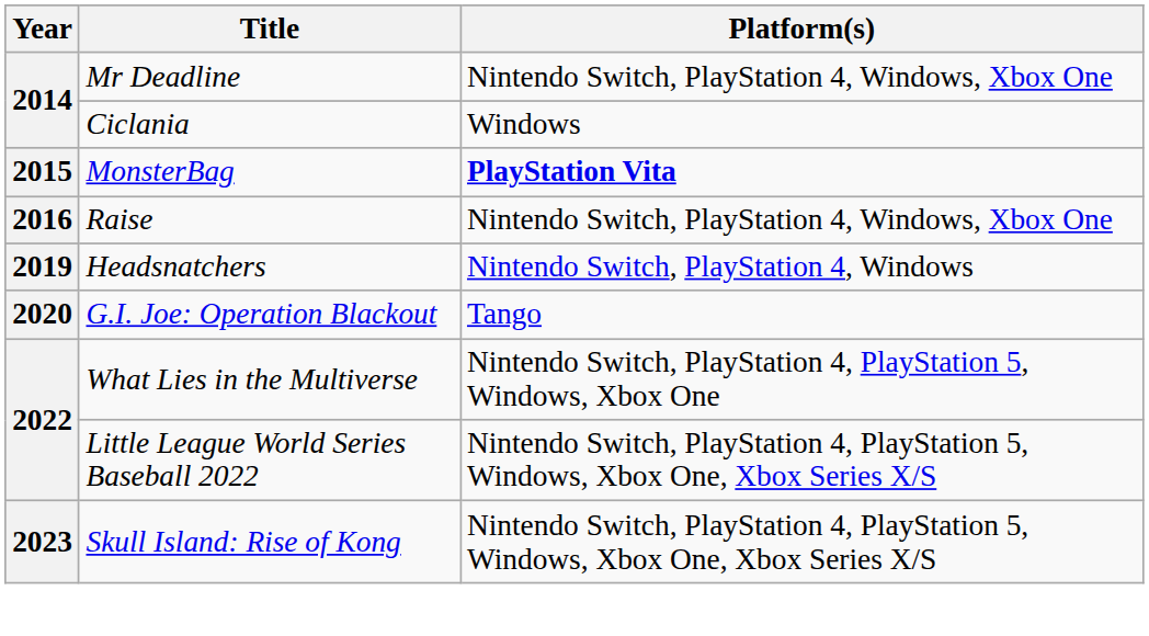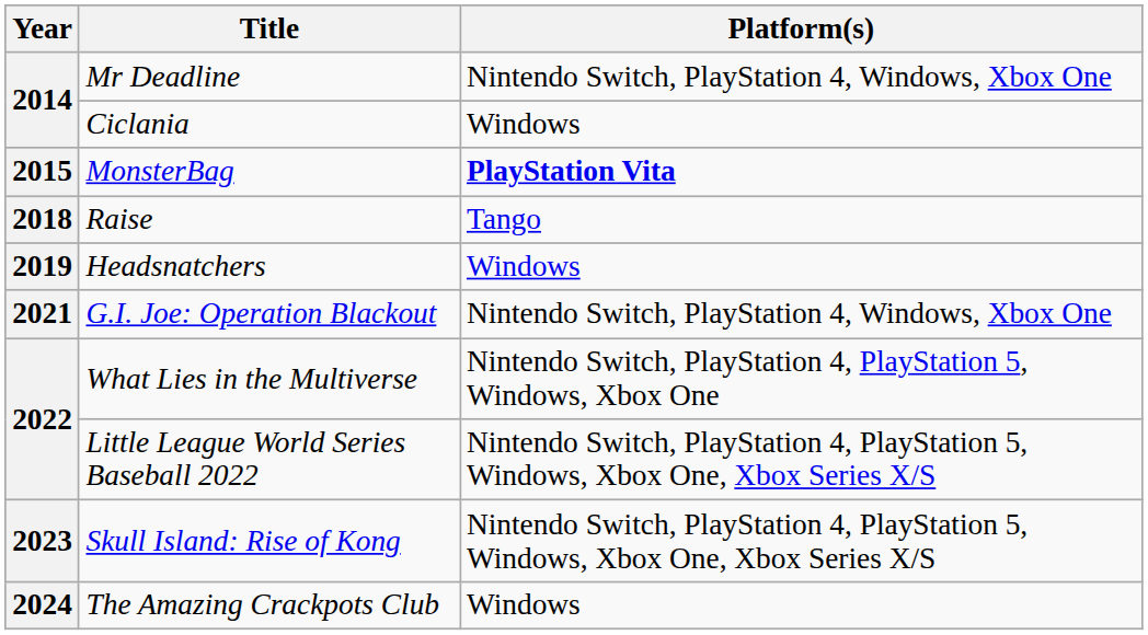 <table class="wikitable sortable plainrowheaders">
 <tr>
 <th scope="col">Year</th>
 <th scope="col">Title</th>
 <th scope="col">Platform(s)</th>
 </tr>
 <tr>
 <th scope="row" rowspan="2">2014</th>
 <td><em>Mr Deadline</em></td>
 <td>Nintendo Switch, PlayStation 4, Windows, <a href='#'>Xbox One</a></td>
 </tr>
 <tr>
 <td><em>Ciclania</em></td>
 <td>Windows</td>
 </tr>
 <tr>
 <th scope="row">2015</th>
 <td><em><a href='#'>MonsterBag</a></em></td>
 <td><strong><a href='#'>PlayStation Vita</a></strong></td>
 </tr>
 <tr>
-<th scope="row">2016</th>
+<th scope="row">2018</th>
 <td><em>Raise</em></td>
-<td>Nintendo Switch, PlayStation 4, Windows, <a href='#'>Xbox One</a></td>
+<td><a href='#'>Tango</a></td>
 </tr>
 <tr>
 <th scope="row">2019</th>
 <td><em>Headsnatchers</em></td>
-<td><a href='#'>Nintendo Switch</a>, <a href='#'>PlayStation 4</a>, Windows</td>
+<td><a href='#'>Windows</a></td>
 </tr>
 <tr>
-<th scope="row">2020</th>
+<th scope="row">2021</th>
 <td><em><a href='#'>G.I. Joe: Operation Blackout</a></em></td>
-<td><a href='#'>Tango</a></td>
+<td>Nintendo Switch, PlayStation 4, Windows, <a href='#'>Xbox One</a></td>
 </tr>
 <tr>
 <th scope="row" rowspan="2">2022</th>
 <td><em>What Lies in the Multiverse</em></td>
 <td>Nintendo Switch, PlayStation 4, <a href='#'>PlayStation 5</a>, Windows, Xbox One</td>
 </tr>
 <tr>
 <td><em>Little League World Series Baseball 2022</em></td>
 <td>Nintendo Switch, PlayStation 4, PlayStation 5, Windows, Xbox One, <a href='#'>Xbox Series X/S</a></td>
 </tr>
 <tr>
 <th scope="row">2023</th>
 <td><em><a href='#'>Skull Island: Rise of Kong</a></em></td>
 <td>Nintendo Switch, PlayStation 4, PlayStation 5, Windows, Xbox One, Xbox Series X/S</td>
 </tr>
+<tr>
+<th scope="row">2024</th>
+<td><em>The Amazing Crackpots Club</em></td>
+<td>Windows</td>
+</tr>
 </table>
